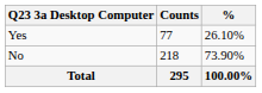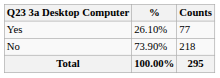 <table class="wikitable sortable">
 <tr>
 <th>Q23 3a Desktop Computer</th>
+<th>%</th>
 <th>Counts</th>
-<th>%</th>
 </tr>
 <tr>
 <td>Yes</td>
+<td>26.10%</td>
 <td>77</td>
-<td>26.10%</td>
 </tr>
 <tr>
 <td>No</td>
+<td>73.90%</td>
 <td>218</td>
-<td>73.90%</td>
 </tr>
 <tr>
 <th>Total</th>
+<th>100.00%</th>
 <th>295</th>
-<th>100.00%</th>
 </tr>
 </table>
